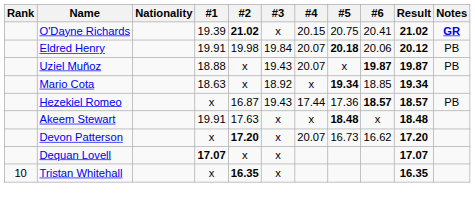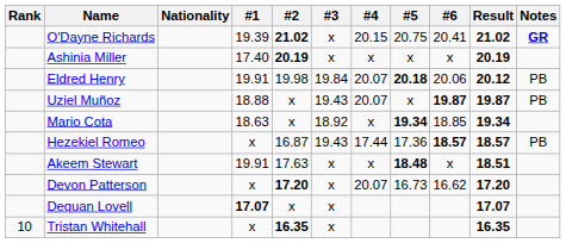 <table class="wikitable sortable" style="text-align:center">
 <tr>
 <th>Rank</th>
 <th>Name</th>
 <th>Nationality</th>
 <th>#1</th>
 <th>#2</th>
 <th>#3</th>
 <th>#4</th>
 <th>#5</th>
 <th>#6</th>
 <th>Result</th>
 <th>Notes</th>
 </tr>
 <tr>
 <td></td>
 <td align=left><a href='#'>O'Dayne Richards</a></td>
 <td align=left></td>
 <td>19.39</td>
 <td><strong>21.02</strong></td>
 <td>x</td>
 <td>20.15</td>
 <td>20.75</td>
 <td>20.41</td>
 <td><strong>21.02</strong></td>
 <td><strong><a href='#'>GR</a></strong></td>
+</tr>
+<tr>
+<td></td>
+<td align=left><a href='#'>Ashinia Miller</a></td>
+<td align=left></td>
+<td>17.40</td>
+<td><strong>20.19</strong></td>
+<td>x</td>
+<td>x</td>
+<td>x</td>
+<td>x</td>
+<td><strong>20.19</strong></td>
+<td></td>
 </tr>
 <tr>
 <td></td>
 <td align=left><a href='#'>Eldred Henry</a></td>
 <td align=left></td>
 <td>19.91</td>
 <td>19.98</td>
 <td>19.84</td>
 <td>20.07</td>
 <td><strong>20.18</strong></td>
 <td>20.06</td>
 <td><strong>20.12</strong></td>
 <td>PB</td>
 </tr>
 <tr>
 <td></td>
 <td align=left><a href='#'>Uziel Muñoz</a></td>
 <td align=left></td>
 <td>18.88</td>
 <td>x</td>
 <td>19.43</td>
 <td>20.07</td>
 <td>x</td>
 <td><strong>19.87</strong></td>
 <td><strong>19.87</strong></td>
 <td>PB</td>
 </tr>
 <tr>
 <td></td>
 <td align=left><a href='#'>Mario Cota</a></td>
 <td align=left></td>
 <td>18.63</td>
 <td>x</td>
 <td>18.92</td>
 <td>x</td>
 <td><strong>19.34</strong></td>
 <td>18.85</td>
 <td><strong>19.34</strong></td>
 <td></td>
 </tr>
 <tr>
 <td></td>
 <td align=left><a href='#'>Hezekiel Romeo</a></td>
 <td align=left></td>
 <td>x</td>
 <td>16.87</td>
 <td>19.43</td>
 <td>17.44</td>
 <td>17.36</td>
 <td><strong>18.57</strong></td>
 <td><strong>18.57</strong></td>
 <td>PB</td>
 </tr>
 <tr>
 <td></td>
 <td align=left><a href='#'>Akeem Stewart</a></td>
 <td align=left></td>
 <td>19.91</td>
 <td>17.63</td>
 <td>x</td>
 <td>x</td>
 <td><strong>18.48</strong></td>
 <td>x</td>
-<td><strong>18.48</strong></td>
+<td><strong>18.51</strong></td>
 <td></td>
 </tr>
 <tr>
 <td></td>
 <td align=left><a href='#'>Devon Patterson</a></td>
 <td align=left></td>
 <td>x</td>
 <td><strong>17.20</strong></td>
 <td>x</td>
 <td>20.07</td>
 <td>16.73</td>
 <td>16.62</td>
 <td><strong>17.20</strong></td>
 <td></td>
 </tr>
 <tr>
 <td></td>
 <td align=left><a href='#'>Dequan Lovell</a></td>
 <td align=left></td>
 <td><strong>17.07</strong></td>
 <td>x</td>
 <td>x</td>
 <td></td>
 <td></td>
 <td></td>
 <td><strong>17.07</strong></td>
 <td></td>
 </tr>
 <tr>
 <td>10</td>
 <td align=left><a href='#'>Tristan Whitehall</a></td>
 <td align=left></td>
 <td>x</td>
 <td><strong>16.35</strong></td>
 <td>x</td>
 <td></td>
 <td></td>
 <td></td>
 <td><strong>16.35</strong></td>
 <td></td>
 </tr>
 </table>
